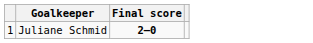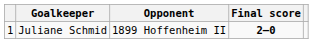 <table class="wikitable" style="text-align:center;">
 <tr>
 <th></th>
 <th>Goalkeeper</th>
+<th>Opponent</th>
 <th>Final score</th>
 <th></th>
 </tr>
 <tr>
 <td>1</td>
 <td>Juliane Schmid</td>
+<td>1899 Hoffenheim II</td>
 <td><strong>2–0</strong></td>
 <td></td>
 </tr>
 </table>
